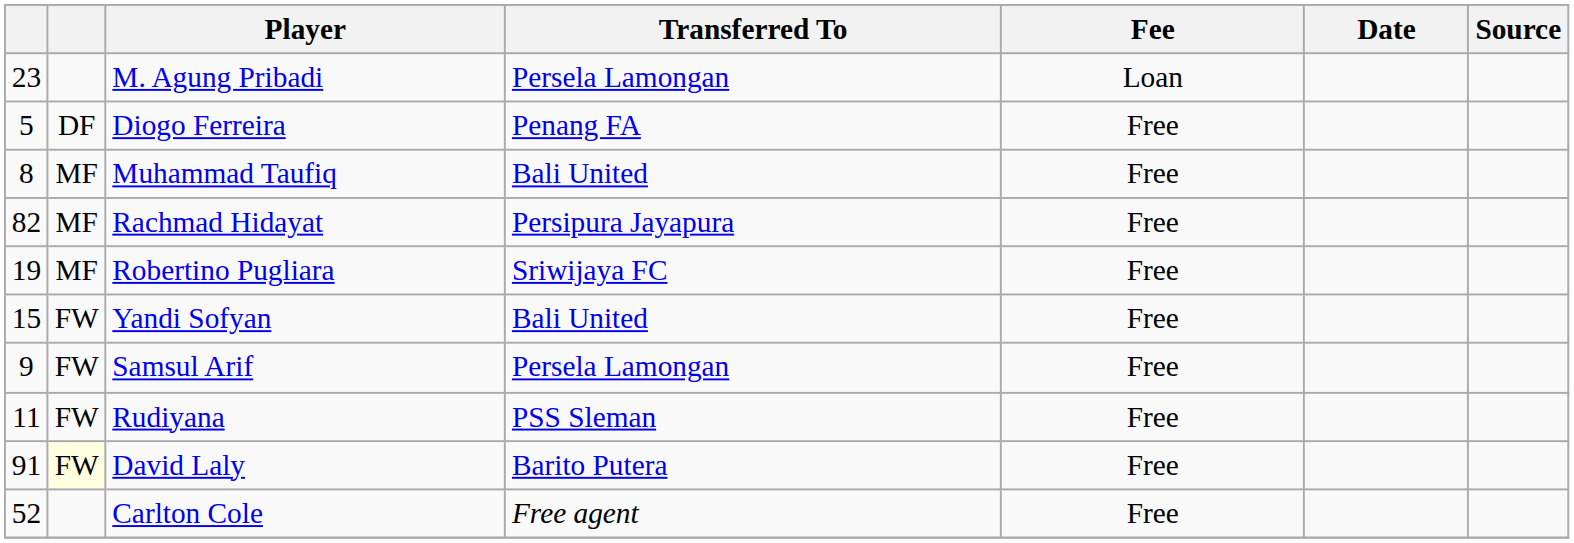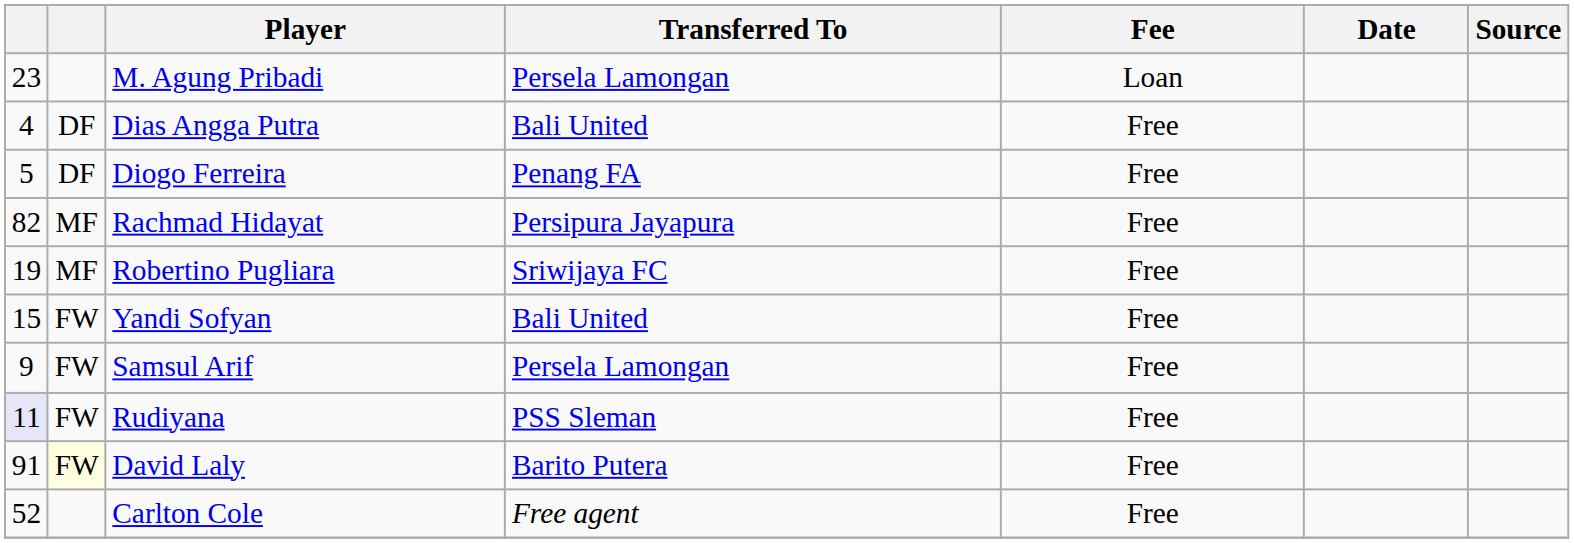 <table class="wikitable plainrowheaders sortable" style="font-size:95%">
 <tr>
 <th></th>
 <th></th>
 <th scope=col style="width:200px;"><strong>Player</strong></th>
 <th scope=col style="width:250px;"><strong>Transferred To</strong></th>
 <th scope=col style="width:150px;"><strong>Fee</strong></th>
 <th scope=col style="width:78px;"><strong>Date</strong></th>
 <th><strong>Source</strong></th>
 </tr>
 <tr>
 <td align=center>23</td>
 <td align=center></td>
 <td> <a href='#'>M. Agung Pribadi</a></td>
 <td> <a href='#'>Persela Lamongan</a></td>
 <td align=center>Loan</td>
 <td align=center></td>
 <td align=center></td>
 </tr>
 <tr>
-<td align=center>5</td>
+<td align=center>4</td>
 <td align=center>DF</td>
-<td> <a href='#'>Diogo Ferreira</a></td>
-<td> <a href='#'>Penang FA</a></td>
+<td> <a href='#'>Dias Angga Putra</a></td>
+<td> <a href='#'>Bali United</a></td>
 <td align=center>Free</td>
 <td align=center></td>
 <td align=center></td>
 </tr>
 <tr>
-<td align=center>8</td>
-<td align=center>MF</td>
-<td> <a href='#'>Muhammad Taufiq</a></td>
-<td> <a href='#'>Bali United</a></td>
+<td align=center>5</td>
+<td align=center>DF</td>
+<td> <a href='#'>Diogo Ferreira</a></td>
+<td> <a href='#'>Penang FA</a></td>
 <td align=center>Free</td>
 <td align=center></td>
 <td align=center></td>
 </tr>
 <tr>
 <td align=center>82</td>
 <td align=center>MF</td>
 <td> <a href='#'>Rachmad Hidayat</a></td>
 <td> <a href='#'>Persipura Jayapura</a></td>
 <td align=center>Free</td>
 <td align=center></td>
 <td align=center></td>
 </tr>
 <tr>
 <td align=center>19</td>
 <td align=center>MF</td>
 <td> <a href='#'>Robertino Pugliara</a></td>
 <td> <a href='#'>Sriwijaya FC</a></td>
 <td align=center>Free</td>
 <td align=center></td>
 <td align=center></td>
 </tr>
 <tr>
 <td align=center>15</td>
 <td align=center>FW</td>
 <td> <a href='#'>Yandi Sofyan</a></td>
 <td> <a href='#'>Bali United</a></td>
 <td align=center>Free</td>
 <td align=center></td>
 <td align=center></td>
 </tr>
 <tr>
 <td align=center>9</td>
 <td align=center>FW</td>
 <td> <a href='#'>Samsul Arif</a></td>
 <td> <a href='#'>Persela Lamongan</a></td>
 <td align=center>Free</td>
 <td align=center></td>
 <td align=center></td>
 </tr>
 <tr>
-<td align=center>11</td>
+<td align=center style="background: lavender;">11</td>
 <td align=center>FW</td>
 <td> <a href='#'>Rudiyana</a></td>
 <td> <a href='#'>PSS Sleman</a></td>
 <td align=center>Free</td>
 <td align=center></td>
 <td align=center></td>
 </tr>
 <tr>
 <td align=center>91</td>
 <td align=center style="background: lightyellow;">FW</td>
 <td> <a href='#'>David Laly</a></td>
 <td> <a href='#'>Barito Putera</a></td>
 <td align=center>Free</td>
 <td align=center></td>
 <td align=center></td>
 </tr>
 <tr>
 <td align=center>52</td>
 <td align=center></td>
 <td> <a href='#'>Carlton Cole</a></td>
 <td><em>Free agent</em></td>
 <td align=center>Free</td>
 <td align=center></td>
 <td align=center></td>
 </tr>
 <tr>
 </tr>
 </table>
